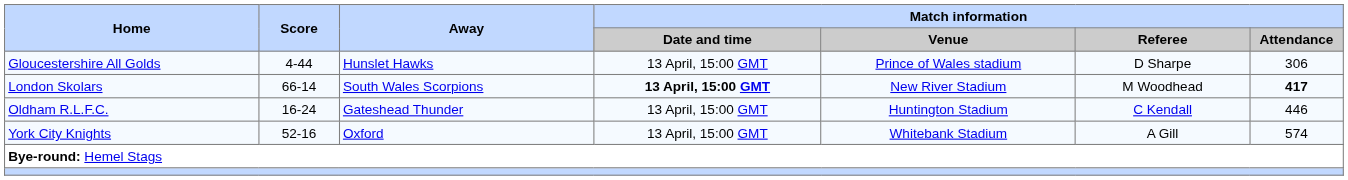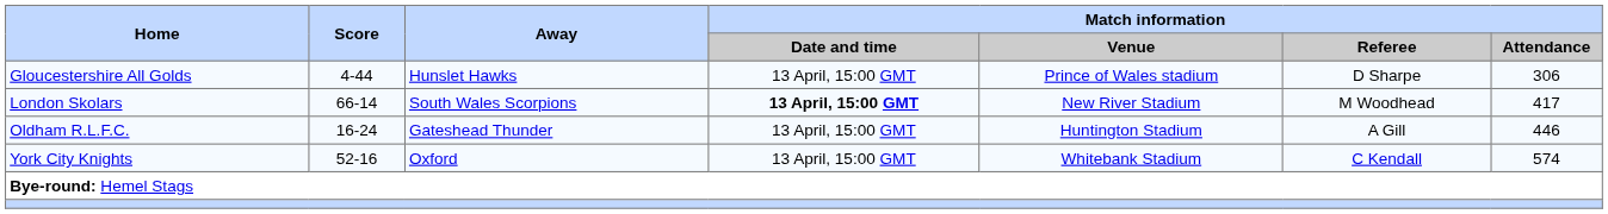 <table border=1 style="border-collapse:collapse; font-size:80%; text-align:center;" cellpadding=3 cellspacing=0 width=100%>
 <tr bgcolor=#C1D8FF>
 <th rowspan=2 width=19%>Home</th>
 <th rowspan=2 width=6%>Score</th>
 <th rowspan=2 width=19%>Away</th>
 <th colspan=6>Match information</th>
 </tr>
 <tr bgcolor=#CCCCCC>
 <th width=17%>Date and time</th>
 <th width=19%>Venue</th>
 <th width=13%>Referee</th>
 <th width=7%>Attendance</th>
 </tr>
 <tr bgcolor=#F5FAFF>
 <td align=left> <a href='#'>Gloucestershire All Golds</a></td>
 <td>4-44</td>
 <td align=left> <a href='#'>Hunslet Hawks</a></td>
 <td>13 April, 15:00 <a href='#'>GMT</a></td>
 <td><a href='#'>Prince of Wales stadium</a></td>
 <td>D Sharpe</td>
 <td>306</td>
 </tr>
 <tr bgcolor=#F5FAFF>
 <td align=left> <a href='#'>London Skolars</a></td>
 <td>66-14</td>
 <td align=left> <a href='#'>South Wales Scorpions</a></td>
 <td><strong>13 April, 15:00 <a href='#'>GMT</a></strong></td>
 <td><a href='#'>New River Stadium</a></td>
 <td>M Woodhead</td>
-<td><strong>417</strong></td>
+<td>417</td>
 </tr>
 <tr bgcolor=#F5FAFF>
 <td align=left> <a href='#'>Oldham R.L.F.C.</a></td>
 <td>16-24</td>
 <td align=left> <a href='#'>Gateshead Thunder</a></td>
 <td>13 April, 15:00 <a href='#'>GMT</a></td>
 <td><a href='#'>Huntington Stadium</a></td>
-<td><a href='#'>C Kendall</a></td>
+<td>A Gill</td>
 <td>446</td>
 </tr>
 <tr bgcolor=#F5FAFF>
 <td align=left> <a href='#'>York City Knights</a></td>
 <td>52-16</td>
 <td align=left> <a href='#'>Oxford</a></td>
 <td>13 April, 15:00 <a href='#'>GMT</a></td>
 <td><a href='#'>Whitebank Stadium</a></td>
-<td>A Gill</td>
+<td><a href='#'>C Kendall</a></td>
 <td>574</td>
 </tr>
 <tr>
 <td colspan="7" align="left"><strong>Bye-round:</strong>  <a href='#'>Hemel Stags</a></td>
 </tr>
 <tr bgcolor=#C1D8FF>
 <th colspan=12></th>
 </tr>
 </table>
